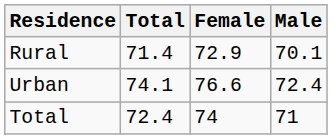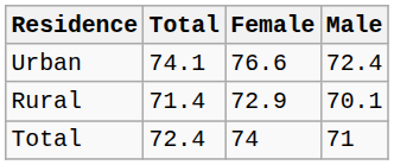 <table class="wikitable sortable">
 <tr>
 <th>Residence</th>
 <th>Total</th>
 <th>Female</th>
 <th>Male</th>
 </tr>
 <tr>
+<td>Urban</td>
+<td>74.1</td>
+<td>76.6</td>
+<td>72.4</td>
+</tr>
+<tr>
 <td>Rural</td>
 <td>71.4</td>
 <td>72.9</td>
 <td>70.1</td>
-</tr>
-<tr>
-<td>Urban</td>
-<td>74.1</td>
-<td>76.6</td>
-<td>72.4</td>
 </tr>
 <tr>
 <td>Total</td>
 <td>72.4</td>
 <td>74</td>
 <td>71</td>
 </tr>
 </table>
